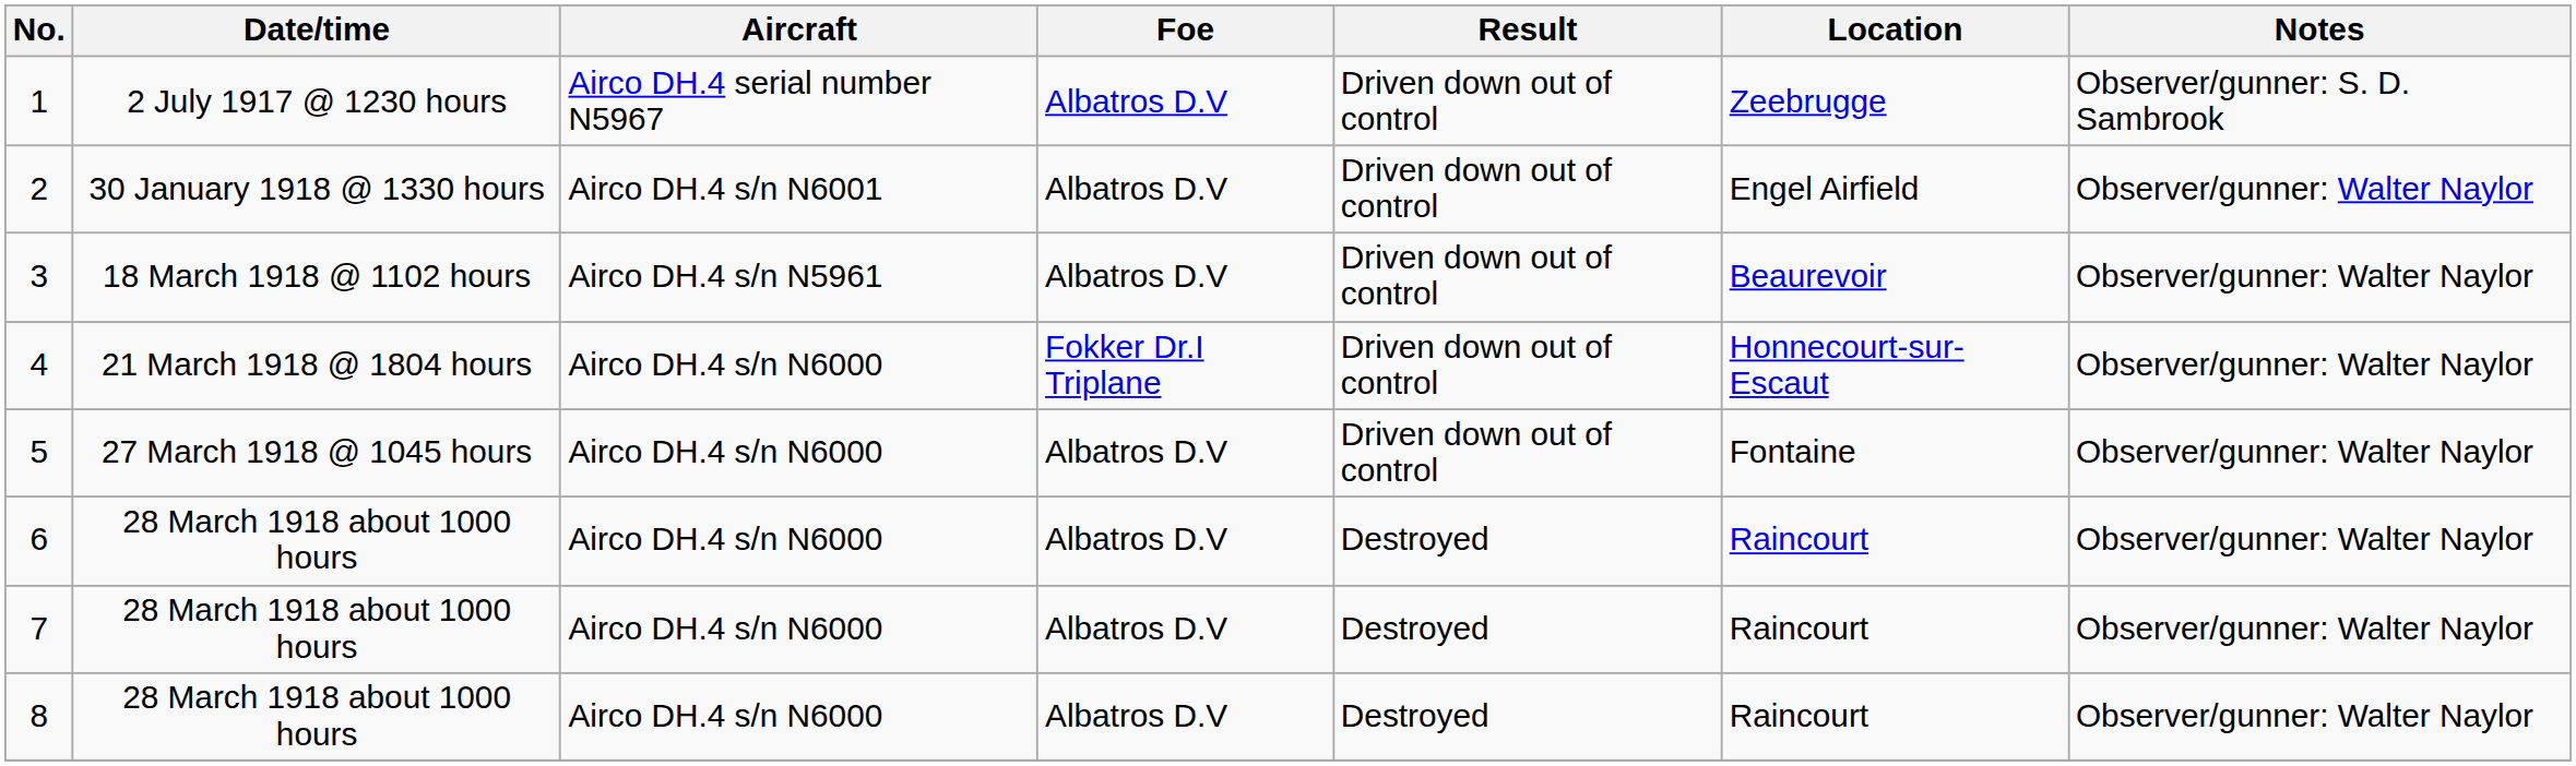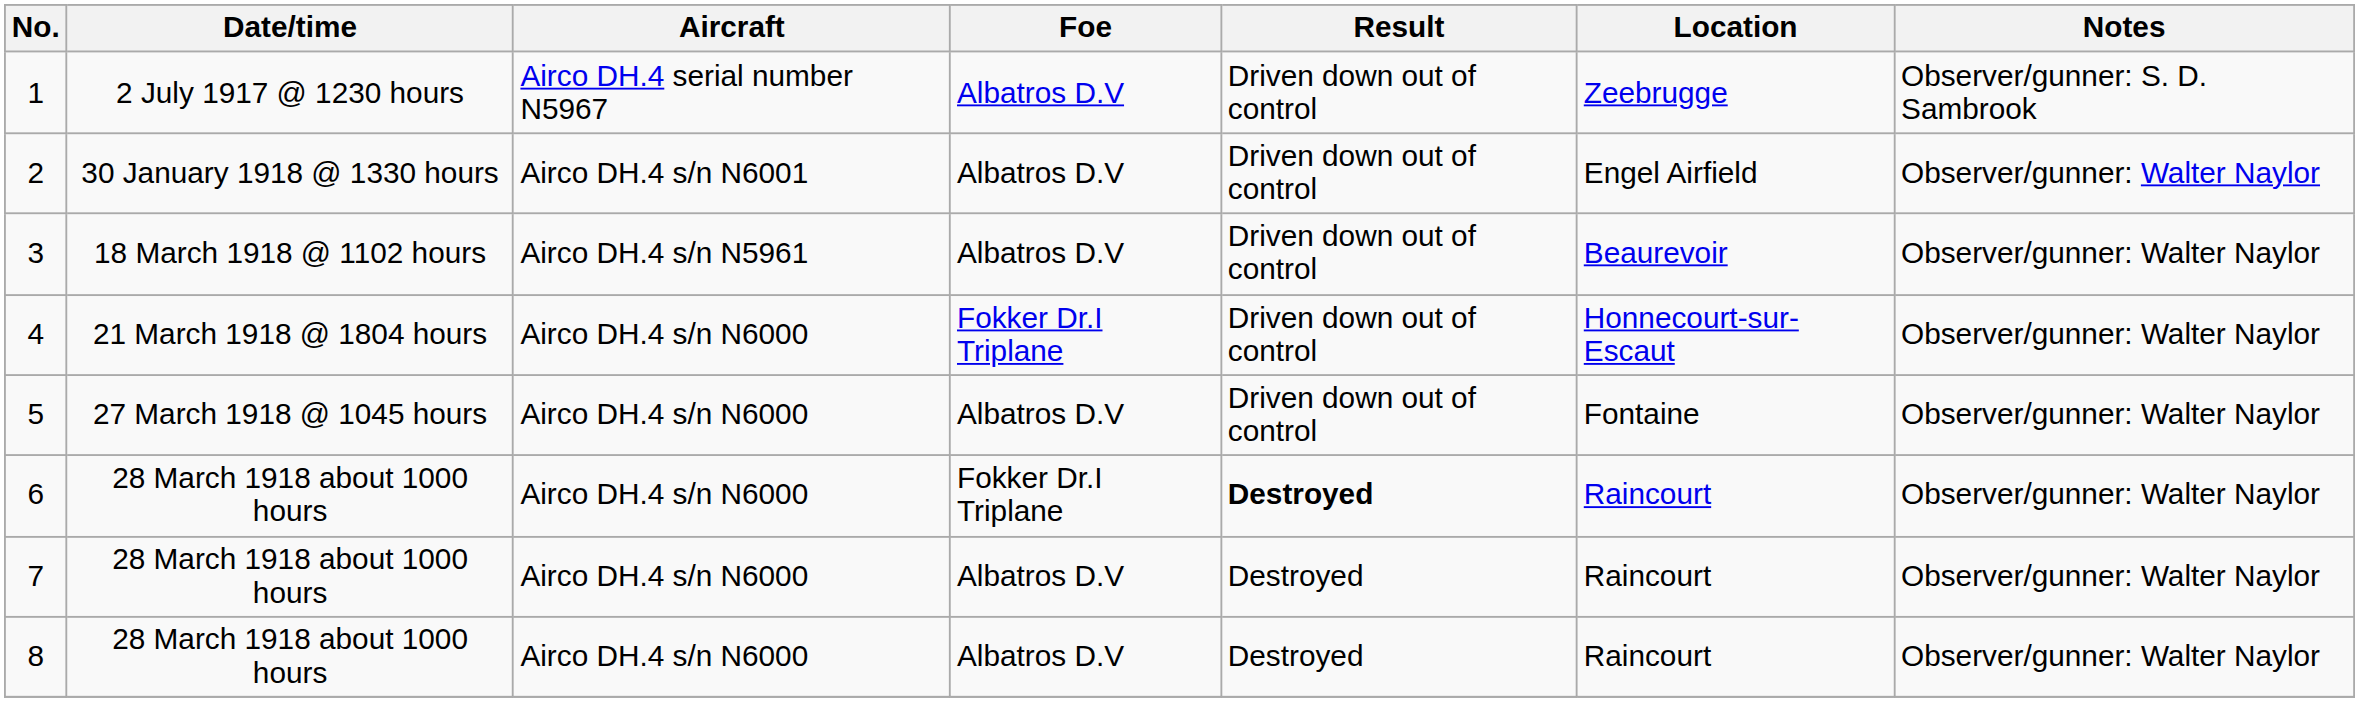 <table class="wikitable" border="1" style="margin: 1em auto 1em auto">
 <tr>
 <th>No.</th>
 <th>Date/time</th>
 <th>Aircraft</th>
 <th>Foe</th>
 <th>Result</th>
 <th>Location</th>
 <th>Notes</th>
 </tr>
 <tr>
 <td align="center">1</td>
 <td align="center">2 July 1917 @ 1230 hours</td>
 <td><a href='#'>Airco DH.4</a> serial number N5967</td>
 <td><a href='#'>Albatros D.V</a></td>
 <td>Driven down out of control</td>
 <td><a href='#'>Zeebrugge</a></td>
 <td>Observer/gunner: S. D. Sambrook</td>
 </tr>
 <tr>
 <td align="center">2</td>
 <td align="center">30 January 1918 @ 1330 hours</td>
 <td>Airco DH.4 s/n N6001</td>
 <td>Albatros D.V</td>
 <td>Driven down out of control</td>
 <td>Engel Airfield</td>
 <td>Observer/gunner: <a href='#'>Walter Naylor</a></td>
 </tr>
 <tr>
 <td align="center">3</td>
 <td align="center">18 March 1918 @ 1102 hours</td>
 <td>Airco DH.4 s/n N5961</td>
 <td>Albatros D.V</td>
 <td>Driven down out of control</td>
 <td><a href='#'>Beaurevoir</a></td>
 <td>Observer/gunner: Walter Naylor</td>
 </tr>
 <tr>
 <td align="center">4</td>
 <td align="center">21 March 1918 @ 1804 hours</td>
 <td>Airco DH.4 s/n N6000</td>
 <td><a href='#'>Fokker Dr.I Triplane</a></td>
 <td>Driven down out of control</td>
 <td><a href='#'>Honnecourt-sur-Escaut</a></td>
 <td>Observer/gunner: Walter Naylor</td>
 </tr>
 <tr>
 <td align="center">5</td>
 <td align="center">27 March 1918 @ 1045 hours</td>
 <td>Airco DH.4 s/n N6000</td>
 <td>Albatros D.V</td>
 <td>Driven down out of control</td>
 <td>Fontaine</td>
 <td>Observer/gunner: Walter Naylor</td>
 </tr>
 <tr>
 <td align="center">6</td>
 <td align="center">28 March 1918 about 1000 hours</td>
 <td>Airco DH.4 s/n N6000</td>
-<td>Albatros D.V</td>
-<td>Destroyed</td>
+<td>Fokker Dr.I Triplane</td>
+<td><strong>Destroyed</strong></td>
 <td><a href='#'>Raincourt</a></td>
 <td>Observer/gunner: Walter Naylor</td>
 </tr>
 <tr>
 <td align="center">7</td>
 <td align="center">28 March 1918 about 1000 hours</td>
 <td>Airco DH.4 s/n N6000</td>
 <td>Albatros D.V</td>
 <td>Destroyed</td>
 <td>Raincourt</td>
 <td>Observer/gunner: Walter Naylor</td>
 </tr>
 <tr>
 <td align="center">8</td>
 <td align="center">28 March 1918 about 1000 hours</td>
 <td>Airco DH.4 s/n N6000</td>
 <td>Albatros D.V</td>
 <td>Destroyed</td>
 <td>Raincourt</td>
 <td>Observer/gunner: Walter Naylor</td>
 </tr>
 <tr>
 </tr>
 </table>
